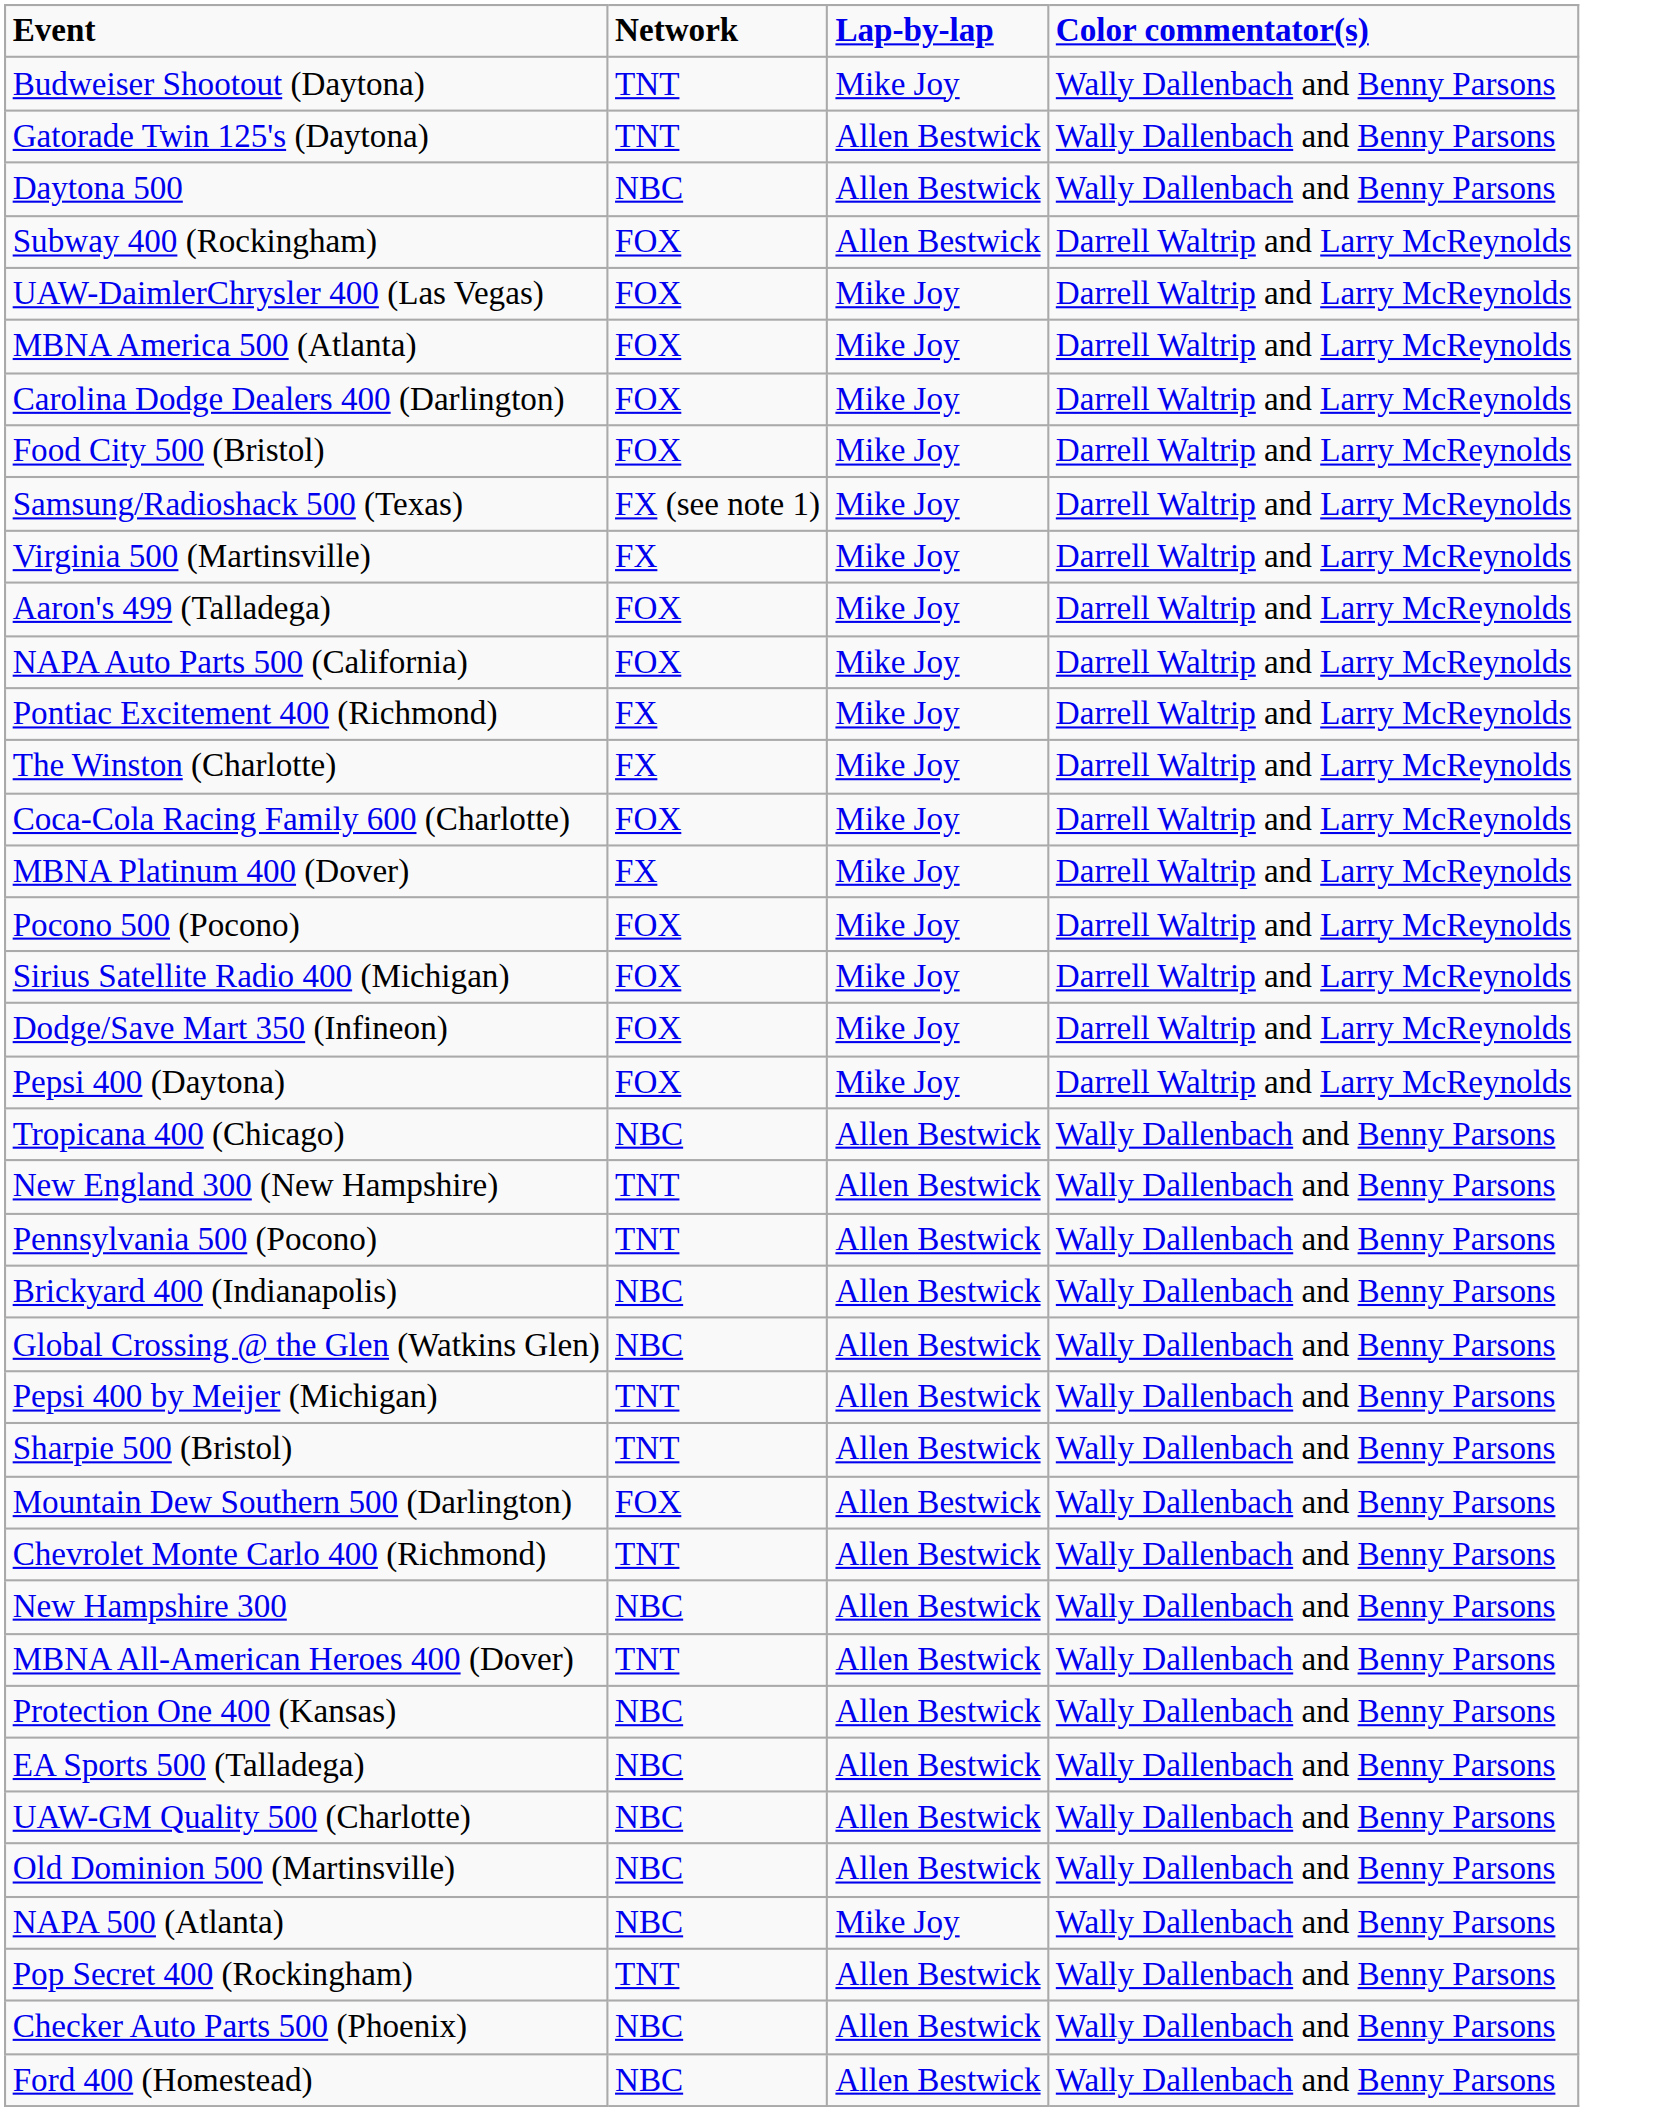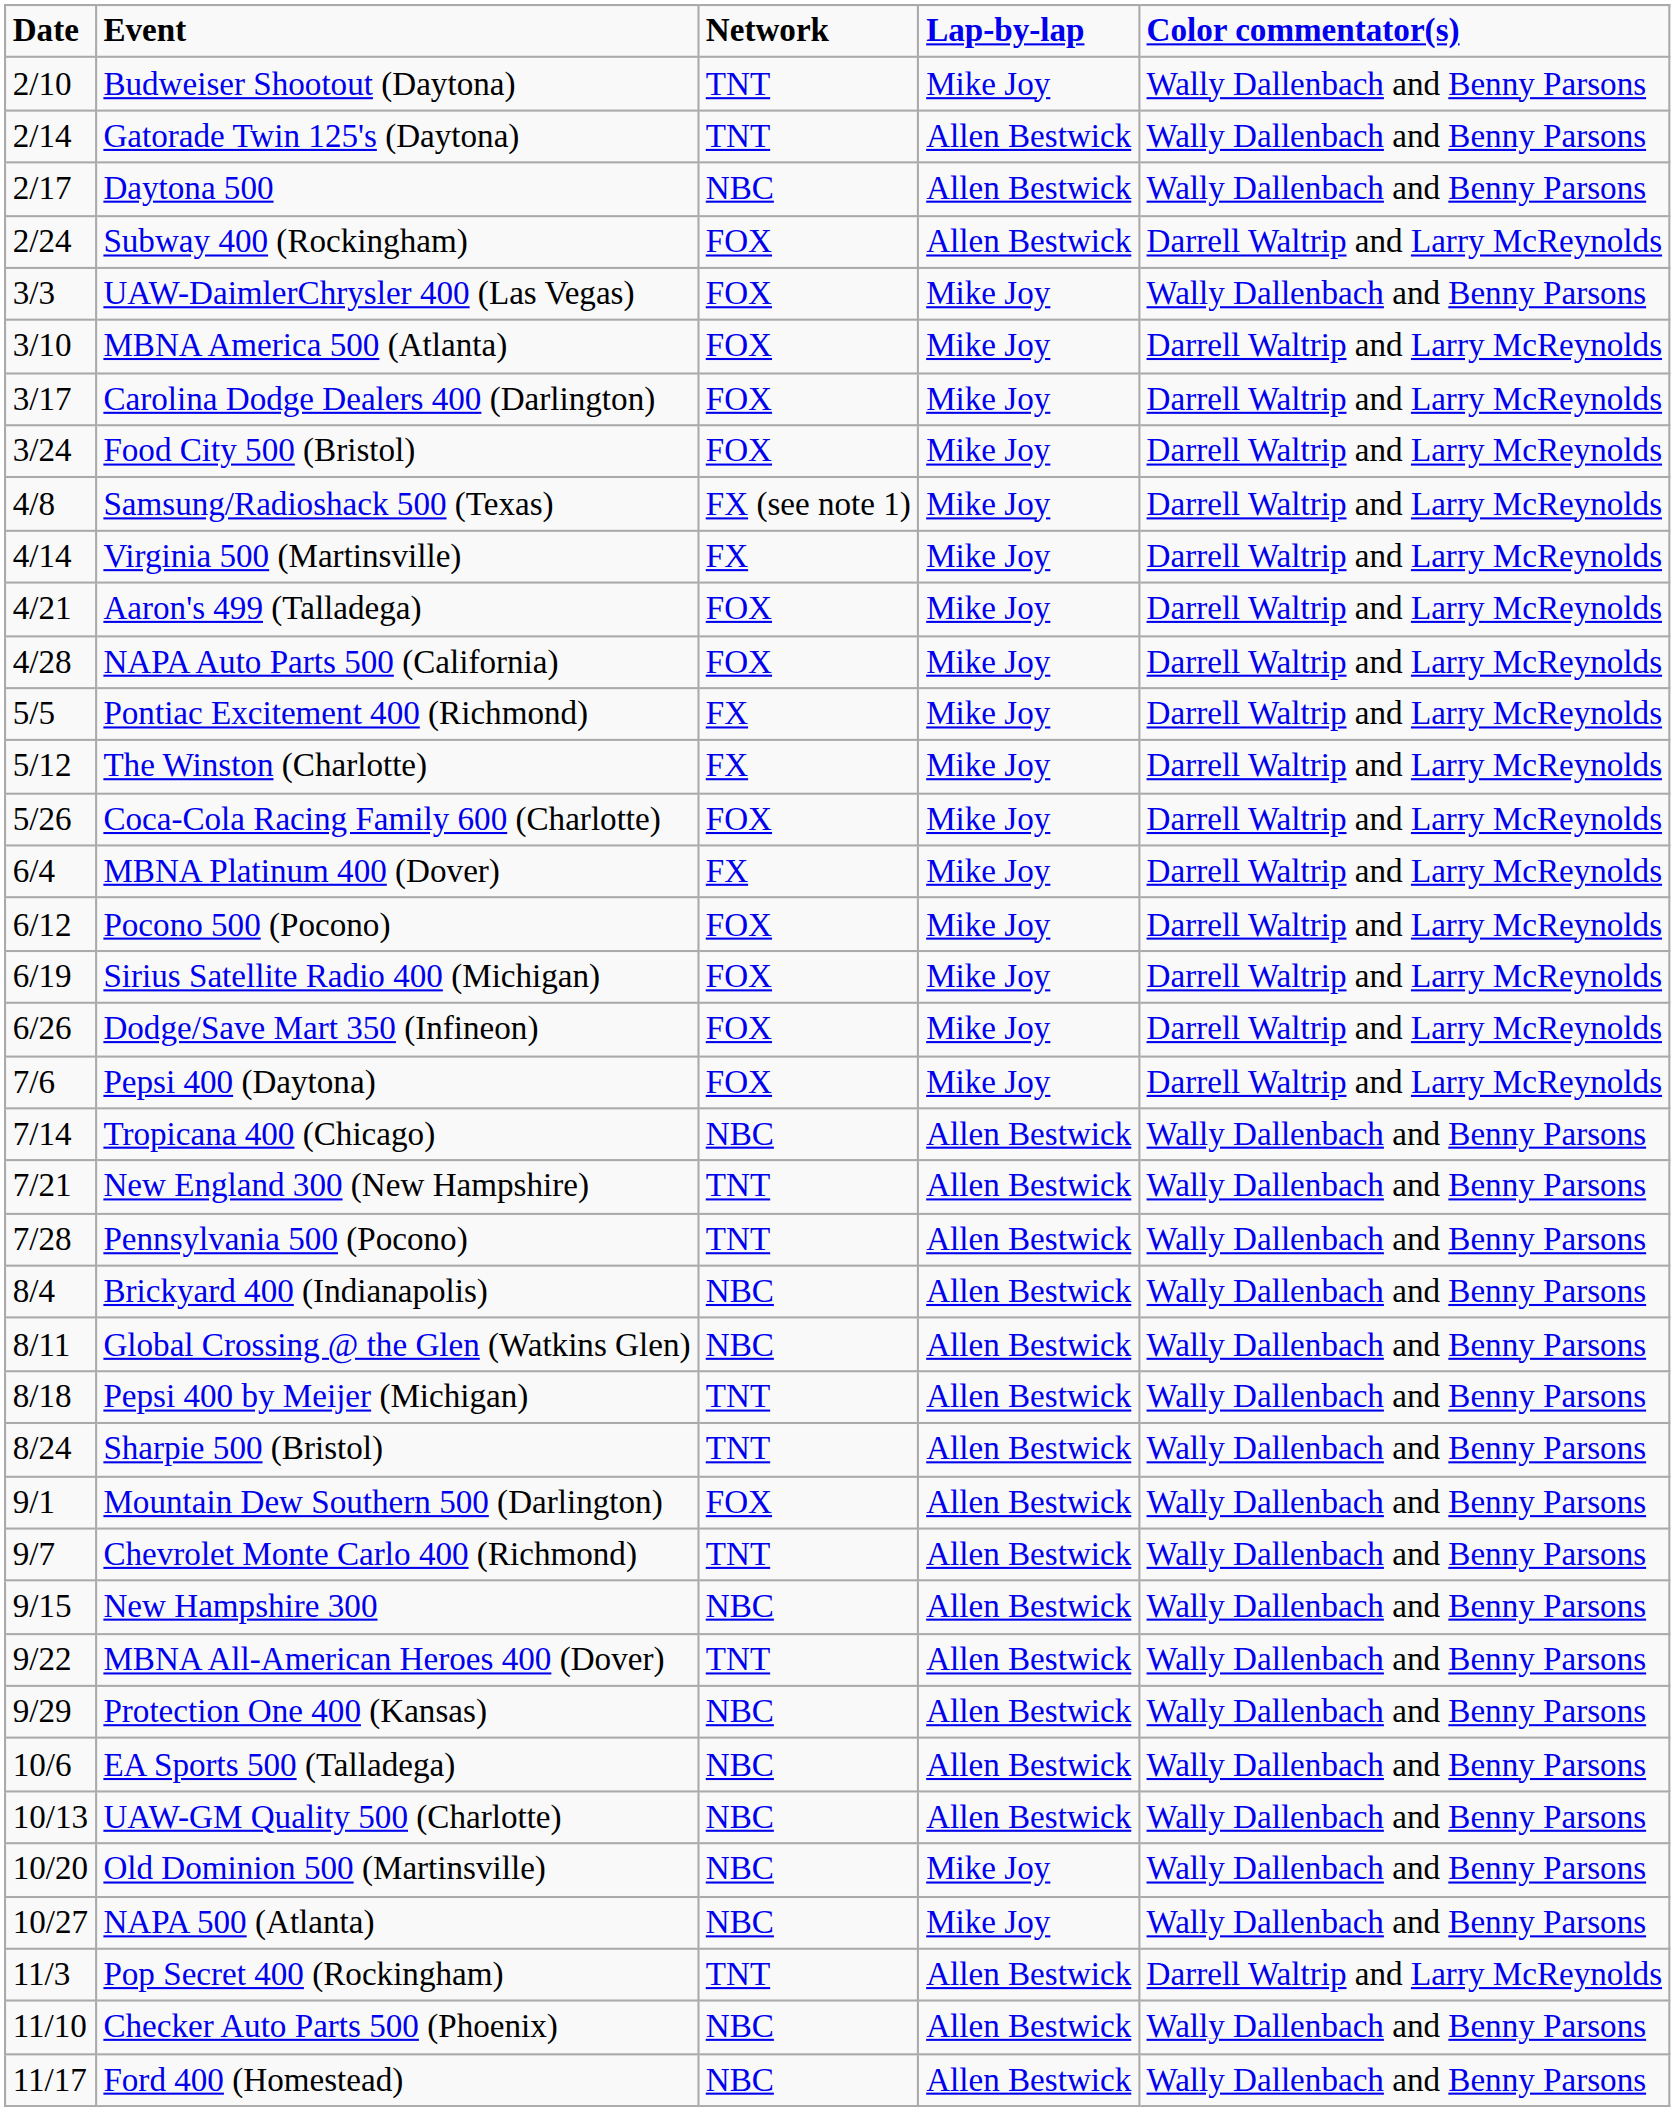 <table class=wikitable>
 <tr>
+<td><strong>Date</strong></td>
 <td><strong>Event</strong></td>
 <td><strong>Network</strong></td>
 <td><strong><a href='#'>Lap-by-lap</a></strong></td>
 <td><strong><a href='#'>Color commentator(s)</a></strong></td>
 </tr>
 <tr>
+<td>2/10</td>
 <td><a href='#'>Budweiser Shootout</a> (Daytona)</td>
 <td><a href='#'>TNT</a></td>
 <td><a href='#'>Mike Joy</a></td>
 <td><a href='#'>Wally Dallenbach</a> and <a href='#'>Benny Parsons</a></td>
 </tr>
 <tr>
+<td>2/14</td>
 <td><a href='#'>Gatorade Twin 125's</a> (Daytona)</td>
 <td><a href='#'>TNT</a></td>
 <td><a href='#'>Allen Bestwick</a></td>
 <td><a href='#'>Wally Dallenbach</a> and <a href='#'>Benny Parsons</a></td>
 </tr>
 <tr>
+<td>2/17</td>
 <td><a href='#'>Daytona 500</a></td>
 <td><a href='#'>NBC</a></td>
 <td><a href='#'>Allen Bestwick</a></td>
 <td><a href='#'>Wally Dallenbach</a> and <a href='#'>Benny Parsons</a></td>
 </tr>
 <tr>
+<td>2/24</td>
 <td><a href='#'>Subway 400</a> (Rockingham)</td>
 <td><a href='#'>FOX</a></td>
 <td><a href='#'>Allen Bestwick</a></td>
 <td><a href='#'>Darrell Waltrip</a> and <a href='#'>Larry McReynolds</a></td>
 </tr>
 <tr>
+<td>3/3</td>
 <td><a href='#'>UAW-DaimlerChrysler 400</a> (Las Vegas)</td>
 <td><a href='#'>FOX</a></td>
 <td><a href='#'>Mike Joy</a></td>
-<td><a href='#'>Darrell Waltrip</a> and <a href='#'>Larry McReynolds</a></td>
+<td><a href='#'>Wally Dallenbach</a> and <a href='#'>Benny Parsons</a></td>
 </tr>
 <tr>
+<td>3/10</td>
 <td><a href='#'>MBNA America 500</a> (Atlanta)</td>
 <td><a href='#'>FOX</a></td>
 <td><a href='#'>Mike Joy</a></td>
 <td><a href='#'>Darrell Waltrip</a> and <a href='#'>Larry McReynolds</a></td>
 </tr>
 <tr>
+<td>3/17</td>
 <td><a href='#'>Carolina Dodge Dealers 400</a> (Darlington)</td>
 <td><a href='#'>FOX</a></td>
 <td><a href='#'>Mike Joy</a></td>
 <td><a href='#'>Darrell Waltrip</a> and <a href='#'>Larry McReynolds</a></td>
 </tr>
 <tr>
+<td>3/24</td>
 <td><a href='#'>Food City 500</a> (Bristol)</td>
 <td><a href='#'>FOX</a></td>
 <td><a href='#'>Mike Joy</a></td>
 <td><a href='#'>Darrell Waltrip</a> and <a href='#'>Larry McReynolds</a></td>
 </tr>
 <tr>
+<td>4/8</td>
 <td><a href='#'>Samsung/Radioshack 500</a> (Texas)</td>
 <td><a href='#'>FX</a> (see note 1)</td>
 <td><a href='#'>Mike Joy</a></td>
 <td><a href='#'>Darrell Waltrip</a> and <a href='#'>Larry McReynolds</a></td>
 </tr>
 <tr>
+<td>4/14</td>
 <td><a href='#'>Virginia 500</a> (Martinsville)</td>
 <td><a href='#'>FX</a></td>
 <td><a href='#'>Mike Joy</a></td>
 <td><a href='#'>Darrell Waltrip</a> and <a href='#'>Larry McReynolds</a></td>
 </tr>
 <tr>
+<td>4/21</td>
 <td><a href='#'>Aaron's 499</a> (Talladega)</td>
 <td><a href='#'>FOX</a></td>
 <td><a href='#'>Mike Joy</a></td>
 <td><a href='#'>Darrell Waltrip</a> and <a href='#'>Larry McReynolds</a></td>
 </tr>
 <tr>
+<td>4/28</td>
 <td><a href='#'>NAPA Auto Parts 500</a> (California)</td>
 <td><a href='#'>FOX</a></td>
 <td><a href='#'>Mike Joy</a></td>
 <td><a href='#'>Darrell Waltrip</a> and <a href='#'>Larry McReynolds</a></td>
 </tr>
 <tr>
+<td>5/5</td>
 <td><a href='#'>Pontiac Excitement 400</a> (Richmond)</td>
 <td><a href='#'>FX</a></td>
 <td><a href='#'>Mike Joy</a></td>
 <td><a href='#'>Darrell Waltrip</a> and <a href='#'>Larry McReynolds</a></td>
 </tr>
 <tr>
+<td>5/12</td>
 <td><a href='#'>The Winston</a> (Charlotte)</td>
 <td><a href='#'>FX</a></td>
 <td><a href='#'>Mike Joy</a></td>
 <td><a href='#'>Darrell Waltrip</a> and <a href='#'>Larry McReynolds</a></td>
 </tr>
 <tr>
+<td>5/26</td>
 <td><a href='#'>Coca-Cola Racing Family 600</a> (Charlotte)</td>
 <td><a href='#'>FOX</a></td>
 <td><a href='#'>Mike Joy</a></td>
 <td><a href='#'>Darrell Waltrip</a> and <a href='#'>Larry McReynolds</a></td>
 </tr>
 <tr>
+<td>6/4</td>
 <td><a href='#'>MBNA Platinum 400</a> (Dover)</td>
 <td><a href='#'>FX</a></td>
 <td><a href='#'>Mike Joy</a></td>
 <td><a href='#'>Darrell Waltrip</a> and <a href='#'>Larry McReynolds</a></td>
 </tr>
 <tr>
+<td>6/12</td>
 <td><a href='#'>Pocono 500</a> (Pocono)</td>
 <td><a href='#'>FOX</a></td>
 <td><a href='#'>Mike Joy</a></td>
 <td><a href='#'>Darrell Waltrip</a> and <a href='#'>Larry McReynolds</a></td>
 </tr>
 <tr>
+<td>6/19</td>
 <td><a href='#'>Sirius Satellite Radio 400</a> (Michigan)</td>
 <td><a href='#'>FOX</a></td>
 <td><a href='#'>Mike Joy</a></td>
 <td><a href='#'>Darrell Waltrip</a> and <a href='#'>Larry McReynolds</a></td>
 </tr>
 <tr>
+<td>6/26</td>
 <td><a href='#'>Dodge/Save Mart 350</a> (Infineon)</td>
 <td><a href='#'>FOX</a></td>
 <td><a href='#'>Mike Joy</a></td>
 <td><a href='#'>Darrell Waltrip</a> and <a href='#'>Larry McReynolds</a></td>
 </tr>
 <tr>
+<td>7/6</td>
 <td><a href='#'>Pepsi 400</a> (Daytona)</td>
 <td><a href='#'>FOX</a></td>
 <td><a href='#'>Mike Joy</a></td>
 <td><a href='#'>Darrell Waltrip</a> and <a href='#'>Larry McReynolds</a></td>
 </tr>
 <tr>
+<td>7/14</td>
 <td><a href='#'>Tropicana 400</a> (Chicago)</td>
 <td><a href='#'>NBC</a></td>
 <td><a href='#'>Allen Bestwick</a></td>
 <td><a href='#'>Wally Dallenbach</a> and <a href='#'>Benny Parsons</a></td>
 </tr>
 <tr>
+<td>7/21</td>
 <td><a href='#'>New England 300</a> (New Hampshire)</td>
 <td><a href='#'>TNT</a></td>
 <td><a href='#'>Allen Bestwick</a></td>
 <td><a href='#'>Wally Dallenbach</a> and <a href='#'>Benny Parsons</a></td>
 </tr>
 <tr>
+<td>7/28</td>
 <td><a href='#'>Pennsylvania 500</a> (Pocono)</td>
 <td><a href='#'>TNT</a></td>
 <td><a href='#'>Allen Bestwick</a></td>
 <td><a href='#'>Wally Dallenbach</a> and <a href='#'>Benny Parsons</a></td>
 </tr>
 <tr>
+<td>8/4</td>
 <td><a href='#'>Brickyard 400</a> (Indianapolis)</td>
 <td><a href='#'>NBC</a></td>
 <td><a href='#'>Allen Bestwick</a></td>
 <td><a href='#'>Wally Dallenbach</a> and <a href='#'>Benny Parsons</a></td>
 </tr>
 <tr>
+<td>8/11</td>
 <td><a href='#'>Global Crossing @ the Glen</a> (Watkins Glen)</td>
 <td><a href='#'>NBC</a></td>
 <td><a href='#'>Allen Bestwick</a></td>
 <td><a href='#'>Wally Dallenbach</a> and <a href='#'>Benny Parsons</a></td>
 </tr>
 <tr>
+<td>8/18</td>
 <td><a href='#'>Pepsi 400 by Meijer</a> (Michigan)</td>
 <td><a href='#'>TNT</a></td>
 <td><a href='#'>Allen Bestwick</a></td>
 <td><a href='#'>Wally Dallenbach</a> and <a href='#'>Benny Parsons</a></td>
 </tr>
 <tr>
+<td>8/24</td>
 <td><a href='#'>Sharpie 500</a> (Bristol)</td>
 <td><a href='#'>TNT</a></td>
 <td><a href='#'>Allen Bestwick</a></td>
 <td><a href='#'>Wally Dallenbach</a> and <a href='#'>Benny Parsons</a></td>
 </tr>
 <tr>
+<td>9/1</td>
 <td><a href='#'>Mountain Dew Southern 500</a> (Darlington)</td>
 <td><a href='#'>FOX</a></td>
 <td><a href='#'>Allen Bestwick</a></td>
 <td><a href='#'>Wally Dallenbach</a> and <a href='#'>Benny Parsons</a></td>
 </tr>
 <tr>
+<td>9/7</td>
 <td><a href='#'>Chevrolet Monte Carlo 400</a> (Richmond)</td>
 <td><a href='#'>TNT</a></td>
 <td><a href='#'>Allen Bestwick</a></td>
 <td><a href='#'>Wally Dallenbach</a> and <a href='#'>Benny Parsons</a></td>
 </tr>
 <tr>
+<td>9/15</td>
 <td><a href='#'>New Hampshire 300</a></td>
 <td><a href='#'>NBC</a></td>
 <td><a href='#'>Allen Bestwick</a></td>
 <td><a href='#'>Wally Dallenbach</a> and <a href='#'>Benny Parsons</a></td>
 </tr>
 <tr>
+<td>9/22</td>
 <td><a href='#'>MBNA All-American Heroes 400</a> (Dover)</td>
 <td><a href='#'>TNT</a></td>
 <td><a href='#'>Allen Bestwick</a></td>
 <td><a href='#'>Wally Dallenbach</a> and <a href='#'>Benny Parsons</a></td>
 </tr>
 <tr>
+<td>9/29</td>
 <td><a href='#'>Protection One 400</a> (Kansas)</td>
 <td><a href='#'>NBC</a></td>
 <td><a href='#'>Allen Bestwick</a></td>
 <td><a href='#'>Wally Dallenbach</a> and <a href='#'>Benny Parsons</a></td>
 </tr>
 <tr>
+<td>10/6</td>
 <td><a href='#'>EA Sports 500</a> (Talladega)</td>
 <td><a href='#'>NBC</a></td>
 <td><a href='#'>Allen Bestwick</a></td>
 <td><a href='#'>Wally Dallenbach</a> and <a href='#'>Benny Parsons</a></td>
 </tr>
 <tr>
+<td>10/13</td>
 <td><a href='#'>UAW-GM Quality 500</a>  (Charlotte)</td>
 <td><a href='#'>NBC</a></td>
 <td><a href='#'>Allen Bestwick</a></td>
 <td><a href='#'>Wally Dallenbach</a> and <a href='#'>Benny Parsons</a></td>
 </tr>
 <tr>
+<td>10/20</td>
 <td><a href='#'>Old Dominion 500</a> (Martinsville)</td>
 <td><a href='#'>NBC</a></td>
-<td><a href='#'>Allen Bestwick</a></td>
+<td><a href='#'>Mike Joy</a></td>
 <td><a href='#'>Wally Dallenbach</a> and <a href='#'>Benny Parsons</a></td>
 </tr>
 <tr>
+<td>10/27</td>
 <td><a href='#'>NAPA 500</a> (Atlanta)</td>
 <td><a href='#'>NBC</a></td>
 <td><a href='#'>Mike Joy</a></td>
 <td><a href='#'>Wally Dallenbach</a> and <a href='#'>Benny Parsons</a></td>
 </tr>
 <tr>
+<td>11/3</td>
 <td><a href='#'>Pop Secret 400</a> (Rockingham)</td>
 <td><a href='#'>TNT</a></td>
 <td><a href='#'>Allen Bestwick</a></td>
-<td><a href='#'>Wally Dallenbach</a> and <a href='#'>Benny Parsons</a></td>
+<td><a href='#'>Darrell Waltrip</a> and <a href='#'>Larry McReynolds</a></td>
 </tr>
 <tr>
+<td>11/10</td>
 <td><a href='#'>Checker Auto Parts 500</a> (Phoenix)</td>
 <td><a href='#'>NBC</a></td>
 <td><a href='#'>Allen Bestwick</a></td>
 <td><a href='#'>Wally Dallenbach</a> and <a href='#'>Benny Parsons</a></td>
 </tr>
 <tr>
+<td>11/17</td>
 <td><a href='#'>Ford 400</a> (Homestead)</td>
 <td><a href='#'>NBC</a></td>
 <td><a href='#'>Allen Bestwick</a></td>
 <td><a href='#'>Wally Dallenbach</a> and <a href='#'>Benny Parsons</a></td>
 </tr>
 </table>
